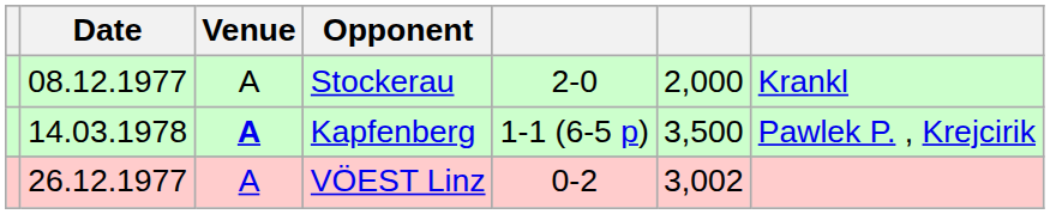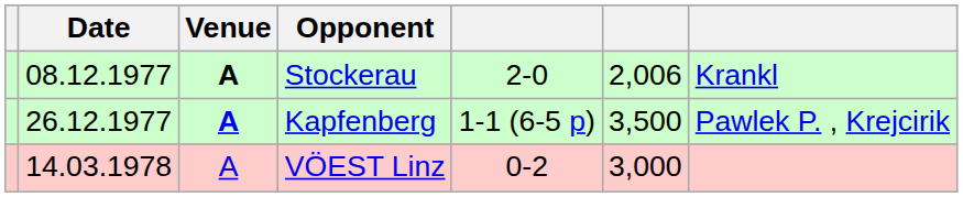 <table class="wikitable" Style="text-align: center">
 <tr>
 <th></th>
 <th>Date</th>
 <th>Venue</th>
 <th>Opponent</th>
 <th></th>
 <th></th>
 <th></th>
 </tr>
 <tr style="background:#cfc">
 <td></td>
 <td>08.12.1977</td>
-<td>A</td>
+<td><strong>A</strong></td>
 <td align="left"><a href='#'>Stockerau</a></td>
 <td>2-0</td>
-<td align="right">2,000</td>
+<td align="right">2,006</td>
 <td align="left"><a href='#'>Krankl</a> </td>
 </tr>
 <tr style="background:#cfc">
 <td></td>
-<td>14.03.1978</td>
+<td>26.12.1977</td>
 <td><strong><a href='#'>A</a></strong></td>
 <td align="left"><a href='#'>Kapfenberg</a></td>
 <td>1-1 (6-5 <a href='#'>p</a>)</td>
 <td align="right">3,500</td>
 <td align="left"><a href='#'>Pawlek P.</a> , <a href='#'>Krejcirik</a> </td>
 </tr>
 <tr style="background:#fcc">
 <td></td>
-<td>26.12.1977</td>
+<td>14.03.1978</td>
 <td><a href='#'>A</a></td>
 <td align="left"><a href='#'>VÖEST Linz</a></td>
 <td>0-2</td>
-<td align="right">3,002</td>
+<td align="right">3,000</td>
 <td align="left"></td>
 </tr>
 </table>
